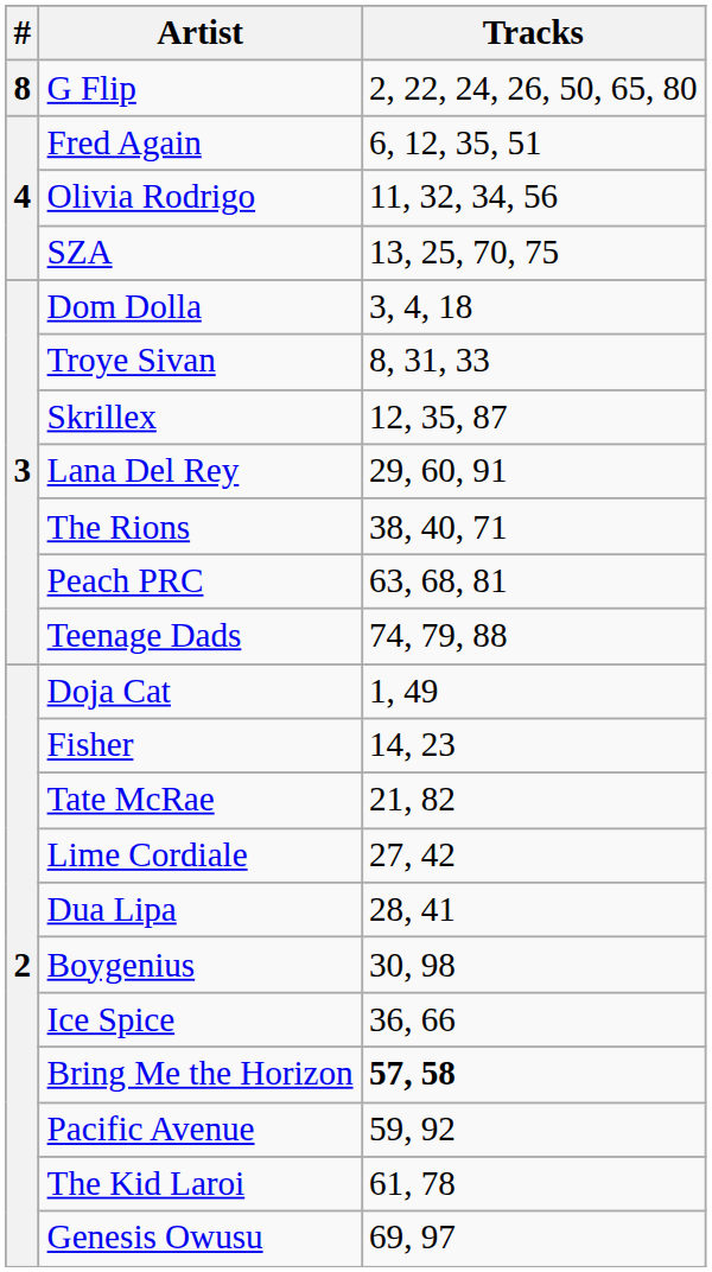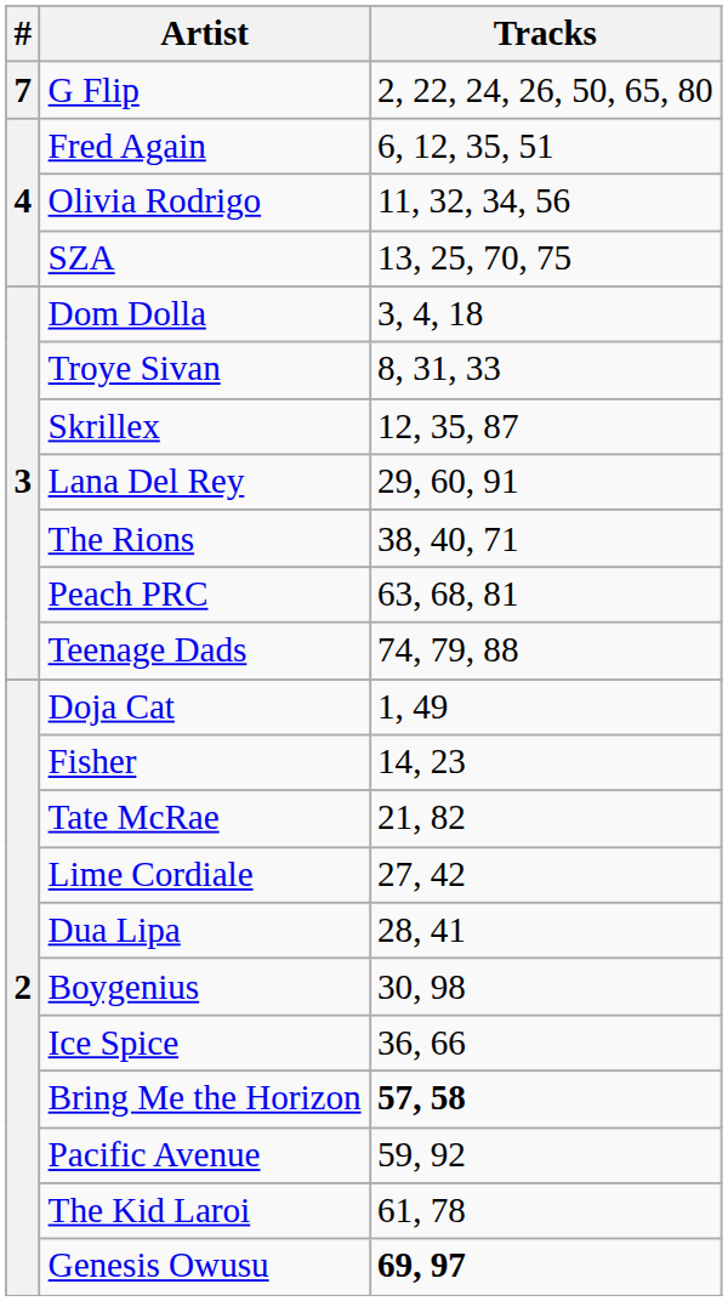 <table class="wikitable sortable">
 <tr>
 <th>#</th>
 <th>Artist</th>
 <th>Tracks</th>
 </tr>
 <tr>
-<th>8</th>
+<th>7</th>
 <td><a href='#'>G Flip</a></td>
 <td>2, 22, 24, 26, 50, 65, 80</td>
 </tr>
 <tr>
 <th rowspan="3">4</th>
 <td><a href='#'>Fred Again</a></td>
 <td>6, 12, 35, 51</td>
 </tr>
 <tr>
 <td><a href='#'>Olivia Rodrigo</a></td>
 <td>11, 32, 34, 56</td>
 </tr>
 <tr>
 <td><a href='#'>SZA</a></td>
 <td>13, 25, 70, 75</td>
 </tr>
 <tr>
 <th rowspan="7">3</th>
 <td><a href='#'>Dom Dolla</a></td>
 <td>3, 4, 18</td>
 </tr>
 <tr>
 <td><a href='#'>Troye Sivan</a></td>
 <td>8, 31, 33</td>
 </tr>
 <tr>
 <td><a href='#'>Skrillex</a></td>
 <td>12, 35, 87</td>
 </tr>
 <tr>
 <td><a href='#'>Lana Del Rey</a></td>
 <td>29, 60, 91</td>
 </tr>
 <tr>
 <td><a href='#'>The Rions</a></td>
 <td>38, 40, 71</td>
 </tr>
 <tr>
 <td><a href='#'>Peach PRC</a></td>
 <td>63, 68, 81</td>
 </tr>
 <tr>
 <td><a href='#'>Teenage Dads</a></td>
 <td>74, 79, 88</td>
 </tr>
 <tr>
 <th rowspan="11">2</th>
 <td><a href='#'>Doja Cat</a></td>
 <td>1, 49</td>
 </tr>
 <tr>
 <td><a href='#'>Fisher</a></td>
 <td>14, 23</td>
 </tr>
 <tr>
 <td><a href='#'>Tate McRae</a></td>
 <td>21, 82</td>
 </tr>
 <tr>
 <td><a href='#'>Lime Cordiale</a></td>
 <td>27, 42</td>
 </tr>
 <tr>
 <td><a href='#'>Dua Lipa</a></td>
 <td>28, 41</td>
 </tr>
 <tr>
 <td><a href='#'>Boygenius</a></td>
 <td>30, 98</td>
 </tr>
 <tr>
 <td><a href='#'>Ice Spice</a></td>
 <td>36, 66</td>
 </tr>
 <tr>
 <td><a href='#'>Bring Me the Horizon</a></td>
 <td><strong>57, 58</strong></td>
 </tr>
 <tr>
 <td><a href='#'>Pacific Avenue</a></td>
 <td>59, 92</td>
 </tr>
 <tr>
 <td><a href='#'>The Kid Laroi</a></td>
 <td>61, 78</td>
 </tr>
 <tr>
 <td><a href='#'>Genesis Owusu</a></td>
-<td>69, 97</td>
+<td><strong>69, 97</strong></td>
 </tr>
 </table>
